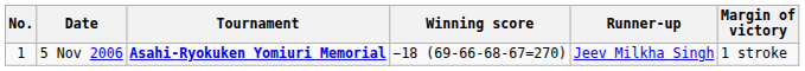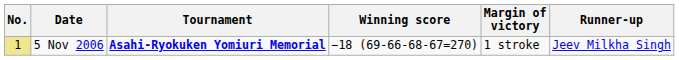 <table class="wikitable" style="font-size:95%;">
 <tr>
 <th>No.</th>
 <th>Date</th>
 <th>Tournament</th>
 <th>Winning score</th>
+<th>Margin of<br>victory</th>
 <th>Runner-up</th>
-<th>Margin of<br>victory</th>
 </tr>
 <tr>
-<td align=center>1</td>
+<td align=center style="background: khaki;">1</td>
 <td align=right>5 Nov <a href='#'>2006</a></td>
 <td><strong><a href='#'>Asahi-Ryokuken Yomiuri Memorial</a></strong></td>
 <td>−18 (69-66-68-67=270)</td>
+<td>1 stroke</td>
 <td> <a href='#'>Jeev Milkha Singh</a></td>
-<td>1 stroke</td>
 </tr>
 </table>
